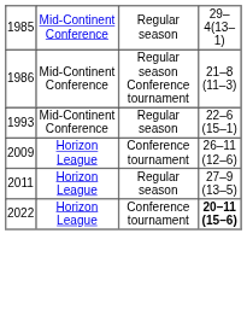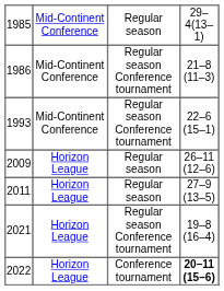 <table cellpadding="1" border="1" cellspacing="0" style="width:50%; text-align:center">
 <tr>
 </tr>
 <tr style="text-align:center;">
 <td>1985</td>
 <td><a href='#'>Mid-Continent Conference</a></td>
 <td>Regular season</td>
 <td>29–4(13–1)</td>
 </tr>
 <tr style="text-align:center;">
 <td>1986</td>
 <td>Mid-Continent Conference</td>
 <td>Regular season<br>Conference tournament</td>
 <td>21–8 (11–3)</td>
 </tr>
 <tr style="text-align:center;">
 <td>1993</td>
 <td>Mid-Continent Conference</td>
-<td>Regular season</td>
+<td>Regular season<br>Conference tournament</td>
 <td>22–6 (15–1)</td>
 </tr>
 <tr style="text-align:center;">
 <td>2009</td>
 <td><a href='#'>Horizon League</a></td>
-<td>Conference tournament</td>
+<td>Regular season</td>
 <td>26–11 (12–6)</td>
 </tr>
 <tr style="text-align:center;">
 <td>2011</td>
 <td><a href='#'>Horizon League</a></td>
 <td>Regular season</td>
 <td>27–9 (13–5)</td>
 </tr>
 <tr style="text-align:center;">
+<td>2021</td>
+<td><a href='#'>Horizon League</a></td>
+<td>Regular season<br>Conference tournament</td>
+<td>19–8 (16–4)</td>
+</tr>
+<tr style="text-align:center;">
 <td>2022</td>
 <td><a href='#'>Horizon League</a></td>
 <td>Conference tournament</td>
 <td><strong>20–11 (15–6)</strong></td>
 </tr>
 </table>
